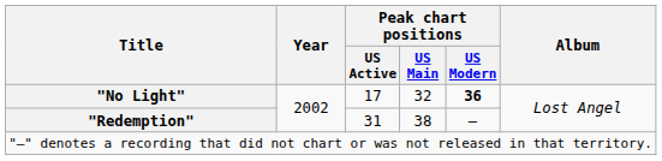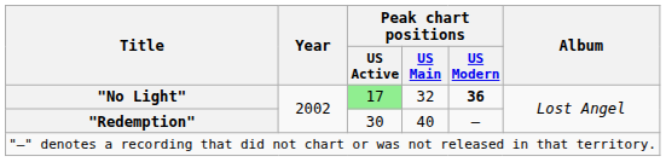 <table class="wikitable plainrowheaders" style="text-align:center;">
 <tr>
 <th rowspan="2" scope="col" style="width:18em;">Title</th>
 <th rowspan="2" scope="col">Year</th>
 <th colspan="3">Peak chart positions</th>
 <th rowspan="2" scope="col">Album</th>
 </tr>
 <tr>
 <th scope="col" style="width:3em;font-size:90%;">US<br>Active<br></th>
 <th scope="col" style="width:3em;font-size:90%;"><a href='#'>US Main</a><br></th>
 <th scope="col" style="width:3em;font-size:90%;"><a href='#'>US<br>Modern</a><br></th>
 </tr>
 <tr>
 <th scope="row">"No Light"</th>
 <td rowspan="2">2002</td>
-<td>17</td>
+<td style="background: lightgreen;">17</td>
 <td>32</td>
 <td><strong>36</strong></td>
 <td rowspan="2"><em>Lost Angel</em></td>
 </tr>
 <tr>
 <th scope="row">"Redemption"</th>
-<td>31</td>
-<td>38</td>
+<td>30</td>
+<td>40</td>
 <td>—</td>
 </tr>
 <tr>
 <td colspan="6" style="font-size:90%">"—" denotes a recording that did not chart or was not released in that territory.</td>
 </tr>
 </table>
